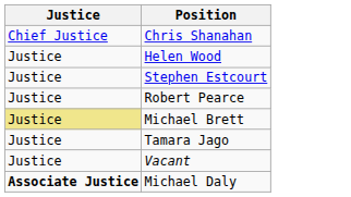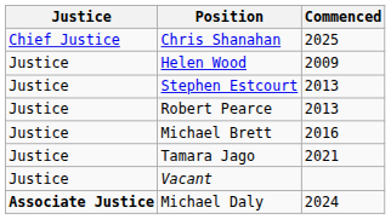 <table class="wikitable">
 <tr>
 <th>Justice</th>
 <th>Position</th>
+<th>Commenced</th>
 </tr>
 <tr>
 <td><a href='#'>Chief Justice</a></td>
 <td><a href='#'>Chris Shanahan</a></td>
+<td>2025</td>
 </tr>
 <tr>
 <td>Justice</td>
 <td><a href='#'>Helen Wood</a></td>
+<td>2009</td>
 </tr>
 <tr>
 <td>Justice</td>
 <td><a href='#'>Stephen Estcourt</a></td>
+<td>2013</td>
 </tr>
 <tr>
 <td>Justice</td>
 <td>Robert Pearce</td>
+<td>2013</td>
 </tr>
 <tr>
-<td style="background: khaki;">Justice</td>
+<td>Justice</td>
 <td>Michael Brett</td>
+<td>2016</td>
 </tr>
 <tr>
 <td>Justice</td>
 <td>Tamara Jago</td>
+<td>2021</td>
 </tr>
 <tr>
 <td>Justice</td>
 <td><em>Vacant</em></td>
+<td></td>
 </tr>
 <tr>
 <td><strong>Associate Justice</strong></td>
 <td>Michael Daly</td>
+<td>2024</td>
 </tr>
 </table>
